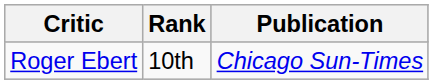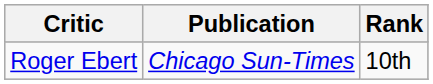 <table class="wikitable" style="font-size: 95%">
 <tr>
 <th>Critic</th>
+<th>Publication</th>
 <th>Rank</th>
-<th>Publication</th>
 </tr>
 <tr 1st.>
 <td><a href='#'>Roger Ebert</a></td>
+<td><em><a href='#'>Chicago Sun-Times</a></em></td>
 <td>10th</td>
-<td><em><a href='#'>Chicago Sun-Times</a></em></td>
 </tr>
 </table>
